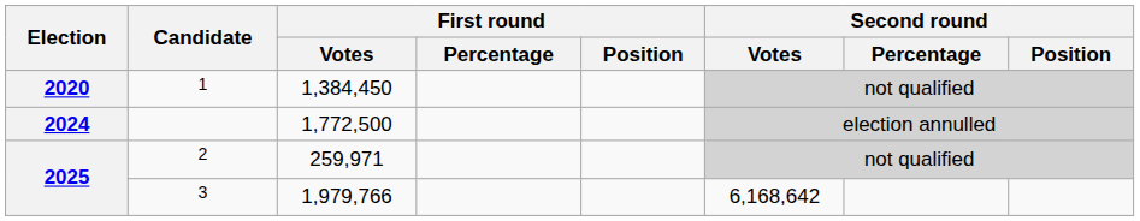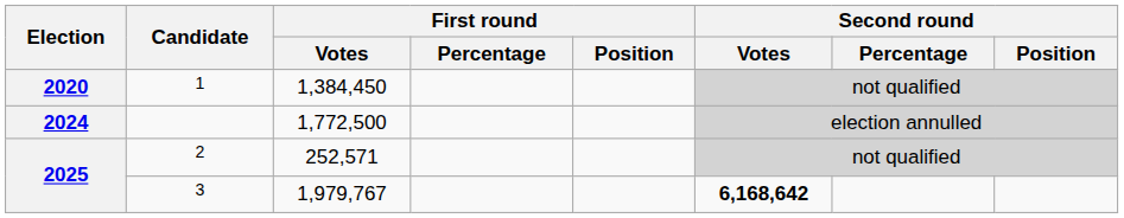 <table class=wikitable width=70%>
 <tr>
 <th rowspan=2>Election</th>
 <th rowspan=2>Candidate</th>
 <th colspan=3>First round</th>
 <th colspan=3>Second round</th>
 </tr>
 <tr>
 <th>Votes</th>
 <th>Percentage</th>
 <th>Position</th>
 <th>Votes</th>
 <th>Percentage</th>
 <th>Position</th>
 </tr>
 <tr align=center>
 <th><a href='#'>2020</a></th>
 <td><sup>1</sup></td>
 <td>1,384,450</td>
 <td></td>
 <td></td>
 <td bgcolor=lightgrey colspan=3>not qualified</td>
 </tr>
 <tr align=center>
 <th><a href='#'>2024</a></th>
 <td></td>
 <td>1,772,500</td>
 <td></td>
 <td></td>
 <td bgcolor=lightgrey colspan=3>election annulled</td>
 </tr>
 <tr align=center>
 <th rowspan=2><a href='#'>2025</a></th>
 <td><sup>2</sup></td>
-<td>259,971</td>
+<td>252,571</td>
 <td></td>
 <td></td>
 <td bgcolor=lightgrey colspan=3>not qualified</td>
 </tr>
 <tr align=center>
 <td><sup>3</sup></td>
-<td>1,979,766</td>
+<td>1,979,767</td>
 <td></td>
 <td></td>
-<td>6,168,642</td>
+<td><strong>6,168,642</strong></td>
 <td></td>
 <td></td>
 </tr>
 </table>
